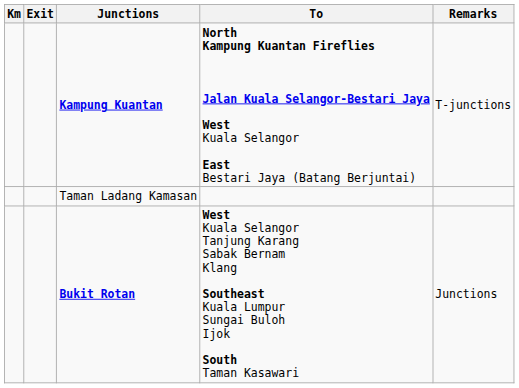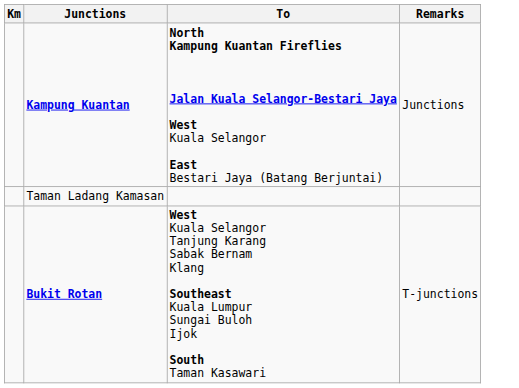 <table class="wikitable">
 <tr>
 <th>Km</th>
-<th>Exit</th>
 <th>Junctions</th>
 <th>To</th>
 <th>Remarks</th>
 </tr>
 <tr>
 <td></td>
-<td></td>
 <td><strong><a href='#'>Kampung Kuantan</a></strong></td>
 <td><strong>North</strong><br><strong>Kampung Kuantan Fireflies</strong><br> <br><br><br> <strong><a href='#'>Jalan Kuala Selangor-Bestari Jaya</a></strong><br><br><strong>West</strong><br>Kuala Selangor<br><br><strong>East</strong><br>Bestari Jaya (Batang Berjuntai)</td>
-<td>T-junctions</td>
+<td>Junctions</td>
 </tr>
 <tr>
-<td></td>
 <td></td>
 <td>Taman Ladang Kamasan</td>
 <td></td>
 <td></td>
 </tr>
 <tr>
 <td></td>
-<td></td>
 <td><strong><a href='#'>Bukit Rotan</a></strong></td>
 <td><strong>West</strong><br> Kuala Selangor<br> Tanjung Karang<br> Sabak Bernam<br> Klang<br><br><strong>Southeast</strong><br> Kuala Lumpur<br> Sungai Buloh<br> Ijok<br><br><strong>South</strong><br>Taman Kasawari</td>
-<td>Junctions</td>
+<td>T-junctions</td>
 </tr>
 </table>
